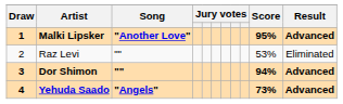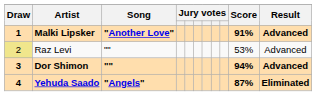 <table class="sortable wikitable" style="margin: 1em auto 1em auto; text-align:center; font-size:90%; line-height:18px;">
 <tr>
 </tr>
 <tr>
 <th rowspan="2">Draw</th>
 <th rowspan="2">Artist</th>
 <th rowspan="2">Song</th>
 <th colspan="6" class="unsortable">Jury votes</th>
 <th rowspan="2">Score</th>
 <th rowspan="2">Result</th>
 </tr>
 <tr>
 <th class="unsortable"></th>
 <th class="unsortable"></th>
 <th class="unsortable"></th>
 <th class="unsortable"></th>
 <th class="unsortable"></th>
 <th class="unsortable"></th>
 </tr>
 <tr style="font-weight:bold; background:navajowhite;">
 <td>1</td>
 <td align="left">Malki Lipsker</td>
 <td align="left">"<a href='#'>Another Love</a>"</td>
 <td></td>
 <td></td>
 <td></td>
 <td></td>
 <td></td>
 <td></td>
-<td>95%</td>
+<td>91%</td>
 <td>Advanced</td>
 </tr>
 <tr>
-<td>2</td>
+<td style="background: khaki;">2</td>
 <td align="left">Raz Levi</td>
 <td align="left">""</td>
 <td></td>
 <td></td>
 <td></td>
 <td></td>
 <td></td>
 <td></td>
 <td>53%</td>
-<td>Eliminated</td>
+<td>Advanced</td>
 </tr>
 <tr style="font-weight:bold; background:navajowhite;">
 <td>3</td>
 <td align="left">Dor Shimon</td>
 <td align="left">""</td>
 <td></td>
 <td></td>
 <td></td>
 <td></td>
 <td></td>
 <td></td>
 <td>94%</td>
 <td>Advanced</td>
 </tr>
 <tr style="font-weight:bold; background:navajowhite;">
 <td>4</td>
 <td align="left"><a href='#'>Yehuda Saado</a></td>
 <td align="left">"<a href='#'>Angels</a>"</td>
 <td></td>
 <td></td>
 <td></td>
 <td></td>
 <td></td>
 <td></td>
-<td>73%</td>
-<td>Advanced</td>
+<td>87%</td>
+<td>Eliminated</td>
 </tr>
 </table>
